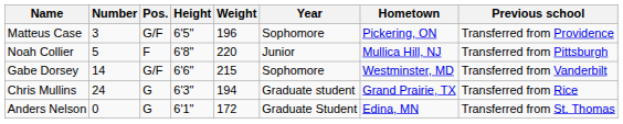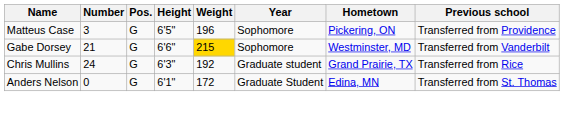 <table class="wikitable sortable" border="1">
 <tr>
 <th>Name</th>
 <th>Number</th>
 <th>Pos.</th>
 <th>Height</th>
 <th>Weight</th>
 <th>Year</th>
 <th>Hometown</th>
 <th class="unsortable">Previous school</th>
 </tr>
 <tr>
 <td>Matteus Case</td>
 <td>3</td>
-<td>G/F</td>
+<td>G</td>
 <td>6'5"</td>
 <td>196</td>
 <td>Sophomore</td>
 <td><a href='#'>Pickering, ON</a></td>
 <td>Transferred from <a href='#'>Providence</a></td>
 </tr>
 <tr>
-<td>Noah Collier</td>
-<td>5</td>
-<td>F</td>
-<td>6'8"</td>
-<td>220</td>
-<td>Junior</td>
-<td><a href='#'>Mullica Hill, NJ</a></td>
-<td>Transferred from <a href='#'>Pittsburgh</a></td>
-</tr>
-<tr>
 <td>Gabe Dorsey</td>
-<td>14</td>
-<td>G/F</td>
+<td>21</td>
+<td>G</td>
 <td>6'6"</td>
-<td>215</td>
+<td style="background: gold;">215</td>
 <td>Sophomore</td>
 <td><a href='#'>Westminster, MD</a></td>
 <td>Transferred from <a href='#'>Vanderbilt</a></td>
 </tr>
 <tr>
 <td>Chris Mullins</td>
 <td>24</td>
 <td>G</td>
 <td>6'3"</td>
-<td>194</td>
+<td>192</td>
 <td>Graduate student</td>
 <td><a href='#'>Grand Prairie, TX</a></td>
 <td>Transferred from <a href='#'>Rice</a></td>
 </tr>
 <tr>
 <td>Anders Nelson</td>
 <td>0</td>
 <td>G</td>
 <td>6'1"</td>
 <td>172</td>
 <td>Graduate Student</td>
 <td><a href='#'>Edina, MN</a></td>
 <td>Transferred from <a href='#'>St. Thomas</a></td>
 </tr>
 </table>
